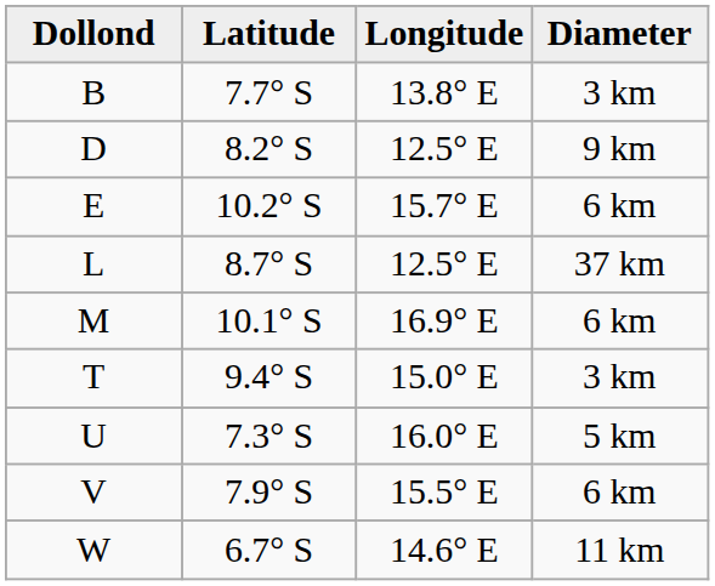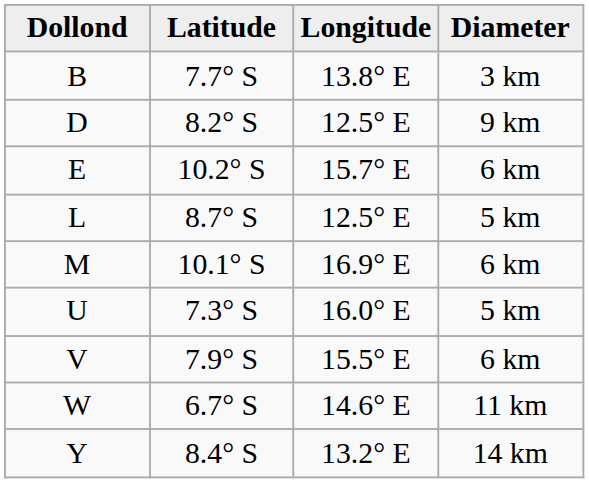 <table class="wikitable">
 <tr>
 <th width="25%" style="background:#eeeeee;">Dollond</th>
 <th width="25%" style="background:#eeeeee;">Latitude</th>
 <th width="25%" style="background:#eeeeee;">Longitude</th>
 <th width="25%" style="background:#eeeeee;">Diameter</th>
 </tr>
 <tr>
 <td align="center">B</td>
 <td align="center">7.7° S</td>
 <td align="center">13.8° E</td>
 <td align="center">3 km</td>
 </tr>
 <tr>
 <td align="center">D</td>
 <td align="center">8.2° S</td>
 <td align="center">12.5° E</td>
 <td align="center">9 km</td>
 </tr>
 <tr>
 <td align="center">E</td>
 <td align="center">10.2° S</td>
 <td align="center">15.7° E</td>
 <td align="center">6 km</td>
 </tr>
 <tr>
 <td align="center">L</td>
 <td align="center">8.7° S</td>
 <td align="center">12.5° E</td>
-<td align="center">37 km</td>
+<td align="center">5 km</td>
 </tr>
 <tr>
 <td align="center">M</td>
 <td align="center">10.1° S</td>
 <td align="center">16.9° E</td>
 <td align="center">6 km</td>
-</tr>
-<tr>
-<td align="center">T</td>
-<td align="center">9.4° S</td>
-<td align="center">15.0° E</td>
-<td align="center">3 km</td>
 </tr>
 <tr>
 <td align="center">U</td>
 <td align="center">7.3° S</td>
 <td align="center">16.0° E</td>
 <td align="center">5 km</td>
 </tr>
 <tr>
 <td align="center">V</td>
 <td align="center">7.9° S</td>
 <td align="center">15.5° E</td>
 <td align="center">6 km</td>
 </tr>
 <tr>
 <td align="center">W</td>
 <td align="center">6.7° S</td>
 <td align="center">14.6° E</td>
 <td align="center">11 km</td>
 </tr>
+<tr>
+<td align="center">Y</td>
+<td align="center">8.4° S</td>
+<td align="center">13.2° E</td>
+<td align="center">14 km</td>
+</tr>
 </table>
